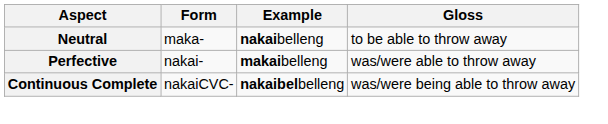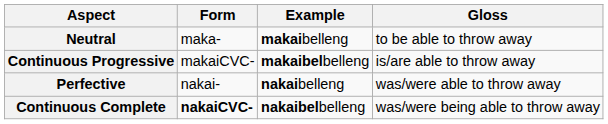 <table class="wikitable" align="center">
 <tr>
 <th>Aspect</th>
 <th>Form</th>
 <th>Example</th>
 <th>Gloss</th>
 </tr>
 <tr>
 <th>Neutral</th>
 <td>maka-</td>
-<td><strong>nakai</strong>belleng</td>
+<td><strong>makai</strong>belleng</td>
 <td>to be able to throw away</td>
+</tr>
+<tr>
+<th>Continuous Progressive</th>
+<td>makaiCVC-</td>
+<td><strong>makaibel</strong>belleng</td>
+<td>is/are able to throw away</td>
 </tr>
 <tr>
 <th>Perfective</th>
 <td>nakai-</td>
-<td><strong>makai</strong>belleng</td>
+<td><strong>nakai</strong>belleng</td>
 <td>was/were able to throw away</td>
 </tr>
 <tr>
 <th>Continuous Complete</th>
-<td>nakaiCVC-</td>
+<td><strong>nakaiCVC-</strong></td>
 <td><strong>nakaibel</strong>belleng</td>
 <td>was/were being able to throw away</td>
 </tr>
 </table>
